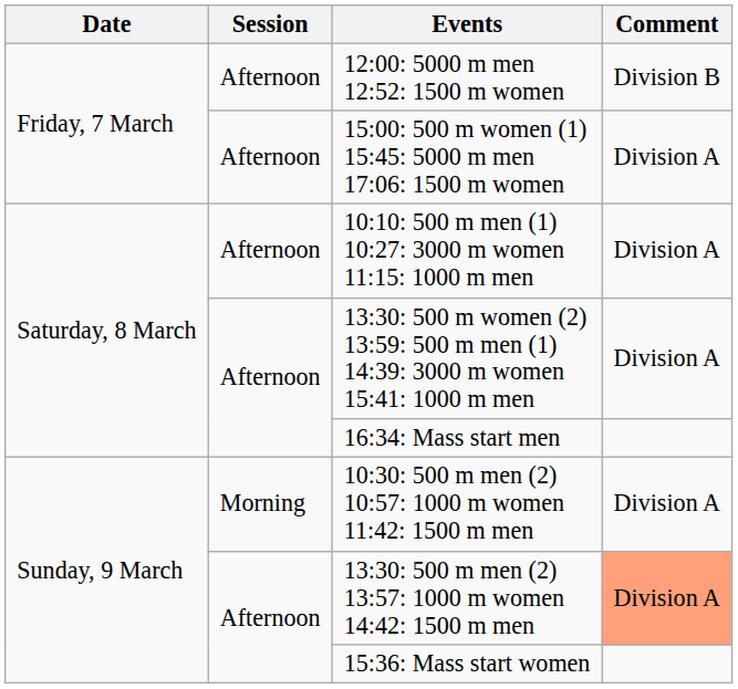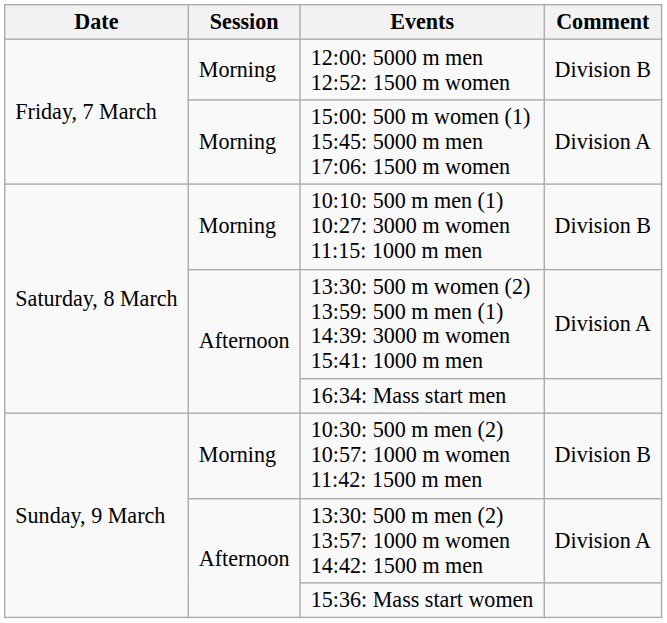 <table class="wikitable" border="1">
 <tr>
 <th> Date </th>
 <th> Session </th>
 <th> Events </th>
 <th> Comment </th>
 </tr>
 <tr>
 <td rowspan=2> Friday, 7 March </td>
-<td> Afternoon </td>
+<td> Morning </td>
 <td> 12:00: 5000 m men <br> 12:52: 1500 m women </td>
 <td> Division B </td>
 </tr>
 <tr>
-<td> Afternoon </td>
+<td> Morning </td>
 <td> 15:00: 500 m women (1) <br> 15:45: 5000 m men <br> 17:06: 1500 m women </td>
 <td> Division A </td>
 </tr>
 <tr>
 <td rowspan=3> Saturday, 8 March </td>
-<td> Afternoon </td>
+<td> Morning </td>
 <td> 10:10: 500 m men (1) <br> 10:27: 3000 m women <br> 11:15: 1000 m men </td>
-<td> Division A </td>
+<td> Division B </td>
 </tr>
 <tr>
 <td rowspan=2> Afternoon </td>
 <td> 13:30: 500 m women (2) <br> 13:59: 500 m men (1) <br> 14:39: 3000 m women <br> 15:41: 1000 m men </td>
 <td> Division A </td>
 </tr>
 <tr>
 <td> 16:34: Mass start men </td>
 <td></td>
 </tr>
 <tr>
 <td rowspan=3> Sunday, 9 March </td>
 <td> Morning </td>
 <td> 10:30: 500 m men (2) <br> 10:57: 1000 m women <br> 11:42: 1500 m men </td>
-<td> Division A </td>
+<td> Division B </td>
 </tr>
 <tr>
 <td rowspan=2> Afternoon </td>
 <td> 13:30: 500 m men (2) <br> 13:57: 1000 m women <br> 14:42: 1500 m men </td>
-<td style="background: lightsalmon;"> Division A </td>
+<td> Division A </td>
 </tr>
 <tr>
 <td> 15:36: Mass start women </td>
 <td></td>
 </tr>
 </table>
